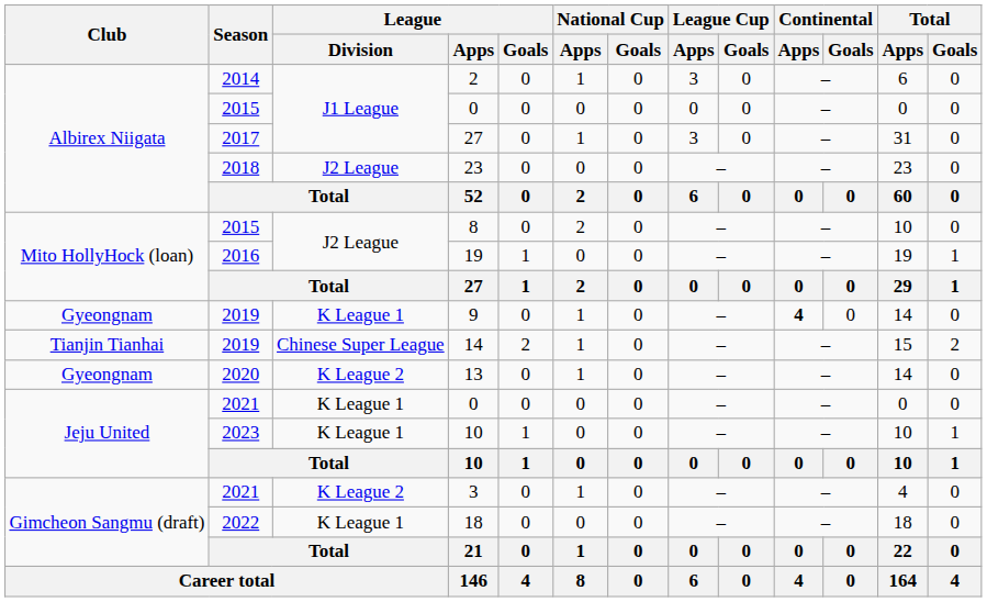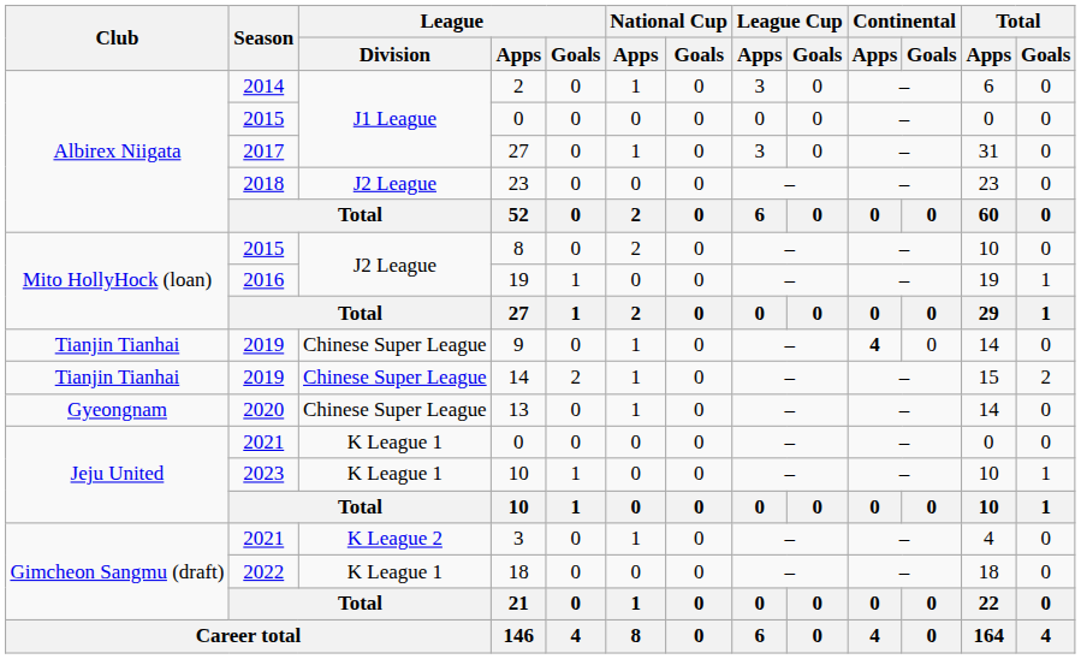 <table class="wikitable" style="text-align: center">
 <tr>
 <th rowspan="2">Club</th>
 <th rowspan="2">Season</th>
 <th colspan="3">League</th>
 <th colspan="2">National Cup</th>
 <th colspan="2">League Cup</th>
 <th colspan="2">Continental</th>
 <th colspan="2">Total</th>
 </tr>
 <tr>
 <th>Division</th>
 <th>Apps</th>
 <th>Goals</th>
 <th>Apps</th>
 <th>Goals</th>
 <th>Apps</th>
 <th>Goals</th>
 <th>Apps</th>
 <th>Goals</th>
 <th>Apps</th>
 <th>Goals</th>
 </tr>
 <tr>
 <td rowspan=5><a href='#'>Albirex Niigata</a></td>
 <td><a href='#'>2014</a></td>
 <td rowspan=3><a href='#'>J1 League</a></td>
 <td>2</td>
 <td>0</td>
 <td>1</td>
 <td>0</td>
 <td>3</td>
 <td>0</td>
 <td colspan="2">–</td>
 <td>6</td>
 <td>0</td>
 </tr>
 <tr>
 <td><a href='#'>2015</a></td>
 <td>0</td>
 <td>0</td>
 <td>0</td>
 <td>0</td>
 <td>0</td>
 <td>0</td>
 <td colspan="2">–</td>
 <td>0</td>
 <td>0</td>
 </tr>
 <tr>
 <td><a href='#'>2017</a></td>
 <td>27</td>
 <td>0</td>
 <td>1</td>
 <td>0</td>
 <td>3</td>
 <td>0</td>
 <td colspan="2">–</td>
 <td>31</td>
 <td>0</td>
 </tr>
 <tr>
 <td><a href='#'>2018</a></td>
 <td><a href='#'>J2 League</a></td>
 <td>23</td>
 <td>0</td>
 <td>0</td>
 <td>0</td>
 <td colspan="2">–</td>
 <td colspan="2">–</td>
 <td>23</td>
 <td>0</td>
 </tr>
 <tr>
 <th colspan=2>Total</th>
 <th>52</th>
 <th>0</th>
 <th>2</th>
 <th>0</th>
 <th>6</th>
 <th>0</th>
 <th>0</th>
 <th>0</th>
 <th>60</th>
 <th>0</th>
 </tr>
 <tr>
 <td rowspan=3><a href='#'>Mito HollyHock</a> (loan)</td>
 <td><a href='#'>2015</a></td>
 <td rowspan="2">J2 League</td>
 <td>8</td>
 <td>0</td>
 <td>2</td>
 <td>0</td>
 <td colspan="2">–</td>
 <td colspan="2">–</td>
 <td>10</td>
 <td>0</td>
 </tr>
 <tr>
 <td><a href='#'>2016</a></td>
 <td>19</td>
 <td>1</td>
 <td>0</td>
 <td>0</td>
 <td colspan="2">–</td>
 <td colspan="2">–</td>
 <td>19</td>
 <td>1</td>
 </tr>
 <tr>
 <th colspan=2>Total</th>
 <th>27</th>
 <th>1</th>
 <th>2</th>
 <th>0</th>
 <th>0</th>
 <th>0</th>
 <th>0</th>
 <th>0</th>
 <th>29</th>
 <th>1</th>
 </tr>
 <tr>
-<td><a href='#'>Gyeongnam</a></td>
+<td><a href='#'>Tianjin Tianhai</a></td>
 <td><a href='#'>2019</a></td>
-<td><a href='#'>K League 1</a></td>
+<td>Chinese Super League</td>
 <td>9</td>
 <td>0</td>
 <td>1</td>
 <td>0</td>
 <td colspan="2">–</td>
 <td><strong>4</strong></td>
 <td>0</td>
 <td>14</td>
 <td>0</td>
 </tr>
 <tr>
 <td><a href='#'>Tianjin Tianhai</a></td>
 <td><a href='#'>2019</a></td>
 <td><a href='#'>Chinese Super League</a></td>
 <td>14</td>
 <td>2</td>
 <td>1</td>
 <td>0</td>
 <td colspan="2">–</td>
 <td colspan="2">–</td>
 <td>15</td>
 <td>2</td>
 </tr>
 <tr>
 <td><a href='#'>Gyeongnam</a></td>
 <td><a href='#'>2020</a></td>
-<td><a href='#'>K League 2</a></td>
+<td>Chinese Super League</td>
 <td>13</td>
 <td>0</td>
 <td>1</td>
 <td>0</td>
 <td colspan="2">–</td>
 <td colspan="2">–</td>
 <td>14</td>
 <td>0</td>
 </tr>
 <tr>
 <td rowspan="3"><a href='#'>Jeju United</a></td>
 <td><a href='#'>2021</a></td>
 <td>K League 1</td>
 <td>0</td>
 <td>0</td>
 <td>0</td>
 <td>0</td>
 <td colspan="2">–</td>
 <td colspan="2">–</td>
 <td>0</td>
 <td>0</td>
 </tr>
 <tr>
 <td><a href='#'>2023</a></td>
 <td>K League 1</td>
 <td>10</td>
 <td>1</td>
 <td>0</td>
 <td>0</td>
 <td colspan="2">–</td>
 <td colspan="2">–</td>
 <td>10</td>
 <td>1</td>
 </tr>
 <tr>
 <th colspan="2">Total</th>
 <th>10</th>
 <th>1</th>
 <th>0</th>
 <th>0</th>
 <th>0</th>
 <th>0</th>
 <th>0</th>
 <th>0</th>
 <th>10</th>
 <th>1</th>
 </tr>
 <tr>
 <td rowspan="3"><a href='#'>Gimcheon Sangmu</a> (draft)</td>
 <td><a href='#'>2021</a></td>
 <td><a href='#'>K League 2</a></td>
 <td>3</td>
 <td>0</td>
 <td>1</td>
 <td>0</td>
 <td colspan="2">–</td>
 <td colspan="2">–</td>
 <td>4</td>
 <td>0</td>
 </tr>
 <tr>
 <td><a href='#'>2022</a></td>
 <td>K League 1</td>
 <td>18</td>
 <td>0</td>
 <td>0</td>
 <td>0</td>
 <td colspan="2">–</td>
 <td colspan="2">–</td>
 <td>18</td>
 <td>0</td>
 </tr>
 <tr>
 <th colspan="2">Total</th>
 <th>21</th>
 <th>0</th>
 <th>1</th>
 <th>0</th>
 <th>0</th>
 <th>0</th>
 <th>0</th>
 <th>0</th>
 <th>22</th>
 <th>0</th>
 </tr>
 <tr>
 <th colspan="3">Career total</th>
 <th>146</th>
 <th>4</th>
 <th>8</th>
 <th>0</th>
 <th>6</th>
 <th>0</th>
 <th>4</th>
 <th>0</th>
 <th>164</th>
 <th>4</th>
 </tr>
 </table>
